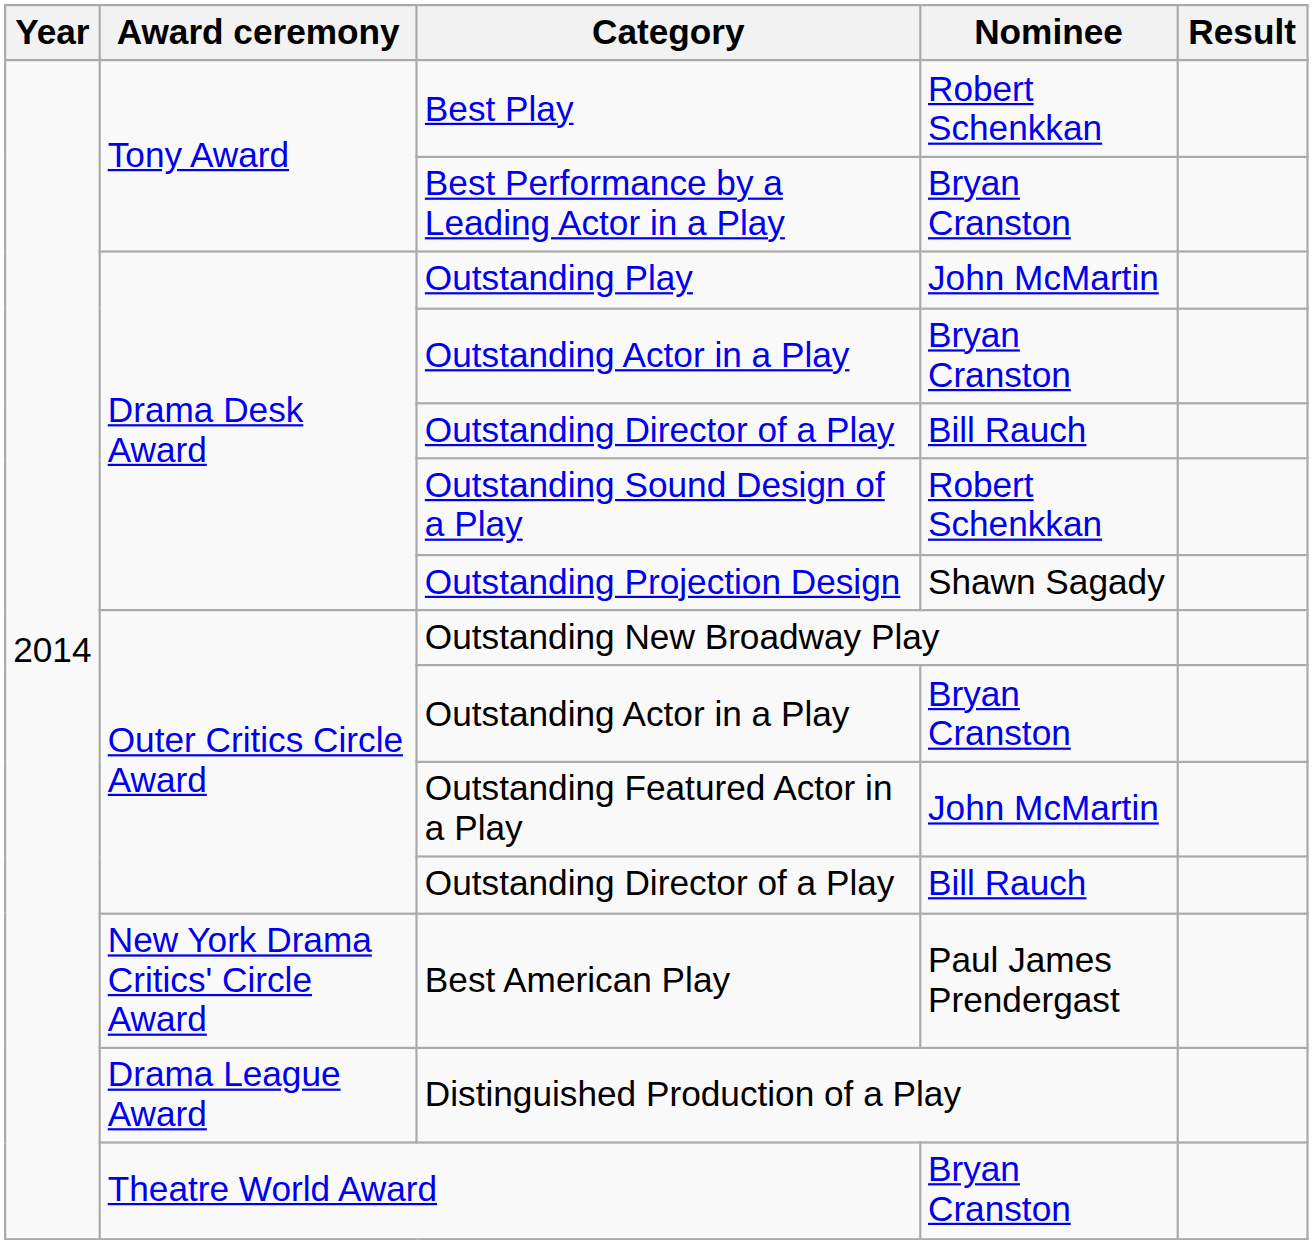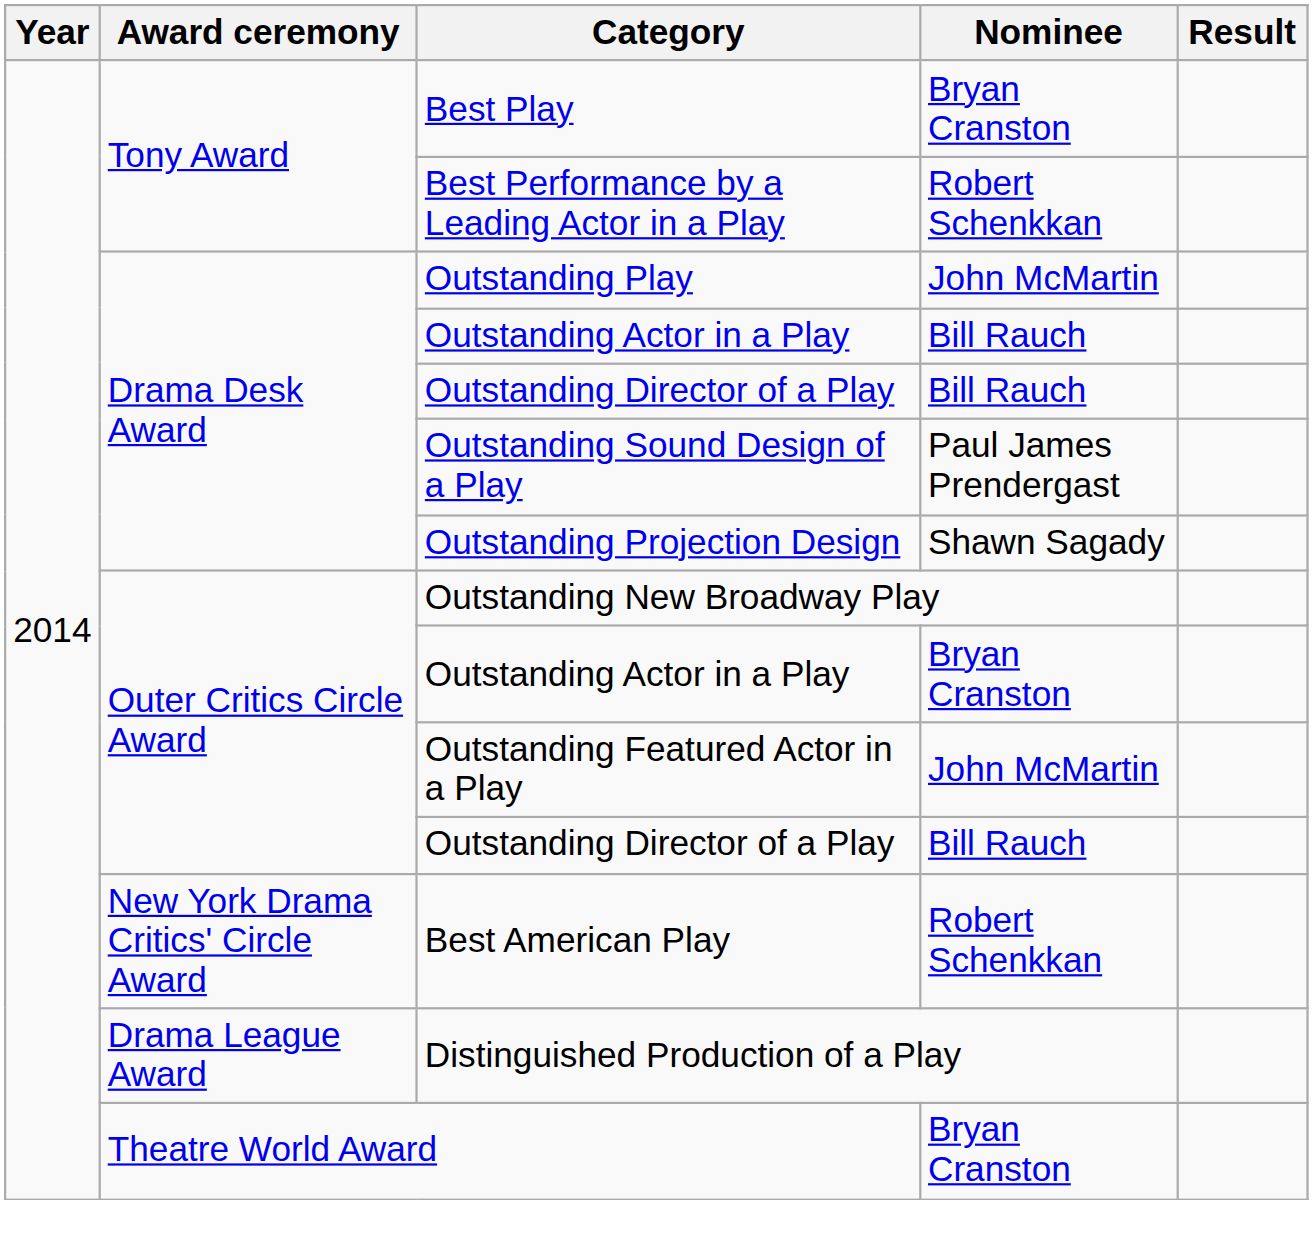 <table class="wikitable" width="95%">
 <tr>
 <th width="5%">Year</th>
 <th width="25%">Award ceremony</th>
 <th width="40%">Category</th>
 <th width="20%">Nominee</th>
 <th width="10%">Result</th>
 </tr>
 <tr>
 <td rowspan="14">2014</td>
 <td rowspan="2"><a href='#'>Tony Award</a></td>
 <td><a href='#'>Best Play</a></td>
-<td><a href='#'>Robert Schenkkan</a></td>
+<td><a href='#'>Bryan Cranston</a></td>
 <td></td>
 </tr>
 <tr>
 <td><a href='#'>Best Performance by a Leading Actor in a Play</a></td>
-<td><a href='#'>Bryan Cranston</a></td>
+<td><a href='#'>Robert Schenkkan</a></td>
 <td></td>
 </tr>
 <tr>
 <td rowspan="5"><a href='#'>Drama Desk Award</a></td>
 <td><a href='#'>Outstanding Play</a></td>
 <td><a href='#'>John McMartin</a></td>
 <td></td>
 </tr>
 <tr>
 <td><a href='#'>Outstanding Actor in a Play</a></td>
-<td><a href='#'>Bryan Cranston</a></td>
+<td><a href='#'>Bill Rauch</a></td>
 <td></td>
 </tr>
 <tr>
 <td><a href='#'>Outstanding Director of a Play</a></td>
 <td><a href='#'>Bill Rauch</a></td>
 <td></td>
 </tr>
 <tr>
 <td><a href='#'>Outstanding Sound Design of a Play</a></td>
-<td><a href='#'>Robert Schenkkan</a></td>
+<td>Paul James Prendergast</td>
 <td></td>
 </tr>
 <tr>
 <td><a href='#'>Outstanding Projection Design</a></td>
 <td>Shawn Sagady</td>
 <td></td>
 </tr>
 <tr>
 <td rowspan="4"><a href='#'>Outer Critics Circle Award</a></td>
 <td colspan="2">Outstanding New Broadway Play</td>
 <td></td>
 </tr>
 <tr>
 <td>Outstanding Actor in a Play</td>
 <td><a href='#'>Bryan Cranston</a></td>
 <td></td>
 </tr>
 <tr>
 <td>Outstanding Featured Actor in a Play</td>
 <td><a href='#'>John McMartin</a></td>
 <td></td>
 </tr>
 <tr>
 <td>Outstanding Director of a Play</td>
 <td><a href='#'>Bill Rauch</a></td>
 <td></td>
 </tr>
 <tr>
 <td><a href='#'>New York Drama Critics' Circle Award</a></td>
 <td>Best American Play</td>
-<td>Paul James Prendergast</td>
+<td><a href='#'>Robert Schenkkan</a></td>
 <td></td>
 </tr>
 <tr>
 <td><a href='#'>Drama League Award</a></td>
 <td colspan="2">Distinguished Production of a Play</td>
 <td></td>
 </tr>
 <tr>
 <td colspan="2"><a href='#'>Theatre World Award</a></td>
 <td><a href='#'>Bryan Cranston</a></td>
 <td></td>
 </tr>
 </table>
